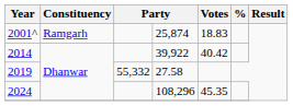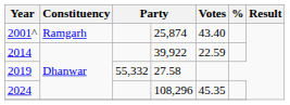 <table class="wikitable">
 <tr>
 <th>Year</th>
 <th>Constituency</th>
 <th colspan="2">Party</th>
 <th>Votes</th>
 <th>%</th>
 <th>Result</th>
 </tr>
 <tr>
 <td><a href='#'>2001</a>^</td>
 <td><a href='#'>Ramgarh</a></td>
 <td></td>
 <td>25,874</td>
-<td>18.83</td>
+<td>43.40</td>
 <td></td>
 </tr>
 <tr>
 <td><a href='#'>2014</a></td>
 <td rowspan=3><a href='#'>Dhanwar</a></td>
 <td></td>
 <td>39,922</td>
-<td>40.42</td>
+<td>22.59</td>
 <td></td>
 </tr>
 <tr>
 <td><a href='#'>2019</a></td>
 <td>55,332</td>
 <td>27.58</td>
 <td></td>
 </tr>
 <tr>
 <td><a href='#'>2024</a></td>
 <td></td>
 <td>108,296</td>
 <td>45.35</td>
 <td></td>
 </tr>
 <tr>
 </tr>
 </table>
